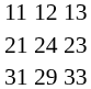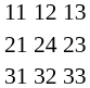 <table>
 <tr>
 <td>11</td>
 <td>12</td>
 <td>13</td>
 </tr>
 <tr>
 <td>21</td>
 <td>24</td>
 <td>23</td>
 </tr>
 <tr>
 <td>31</td>
-<td>29</td>
+<td>32</td>
 <td>33</td>
 </tr>
 </table>
